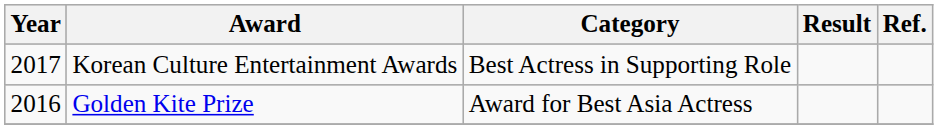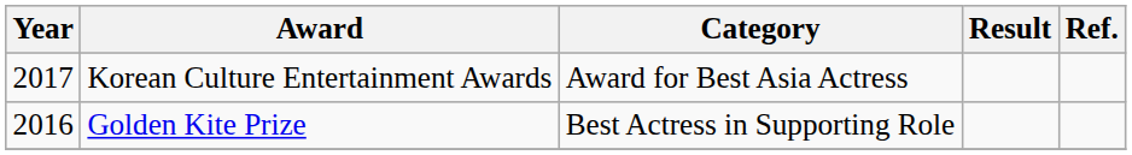 <table class="wikitable">
 <tr>
 <th>Year</th>
 <th>Award</th>
 <th>Category</th>
 <th>Result</th>
 <th>Ref.</th>
 </tr>
 <tr>
 <td>2017</td>
 <td>Korean Culture Entertainment Awards</td>
-<td>Best Actress in Supporting Role</td>
+<td>Award for Best Asia Actress</td>
 <td></td>
 <td></td>
 </tr>
 <tr>
 <td>2016</td>
 <td><a href='#'>Golden Kite Prize</a></td>
-<td>Award for Best Asia Actress</td>
+<td>Best Actress in Supporting Role</td>
 <td></td>
 <td></td>
 </tr>
 <tr>
 </tr>
 </table>
